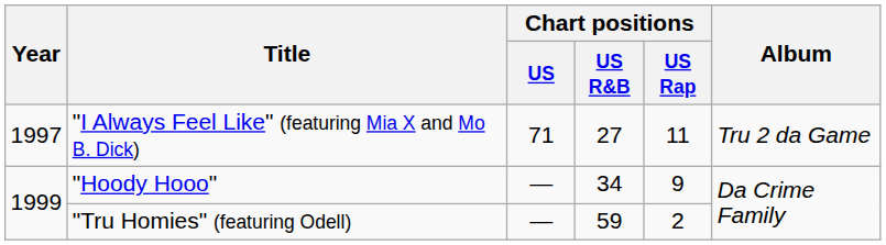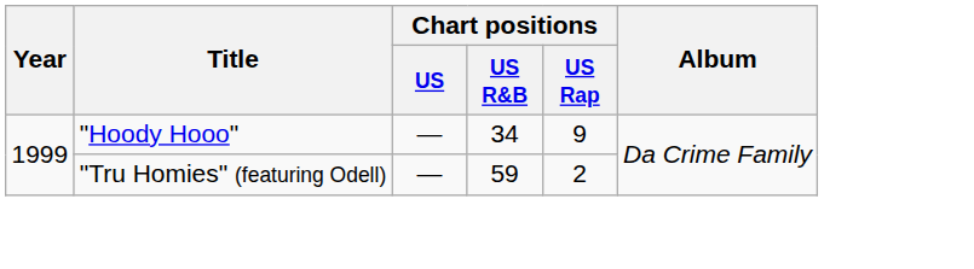 <table class="wikitable">
 <tr>
 <th rowspan="2">Year</th>
 <th rowspan="2">Title</th>
 <th colspan="3">Chart positions</th>
 <th rowspan="2">Album</th>
 </tr>
 <tr>
 <th width="40"><small><a href='#'>US</a></small></th>
 <th width="40"><small><a href='#'>US R&B</a></small></th>
 <th width="40"><small><a href='#'>US Rap</a></small></th>
-</tr>
-<tr>
-<td align="center">1997</td>
-<td align="left">"<a href='#'>I Always Feel Like</a>" <small>(featuring <a href='#'>Mia X</a> and <a href='#'>Mo B. Dick</a>)</small></td>
-<td align="center">71</td>
-<td align="center">27</td>
-<td align="center">11</td>
-<td align="left"><em>Tru 2 da Game</em></td>
 </tr>
 <tr>
 <td align="center" rowspan="2">1999</td>
 <td align="left">"<a href='#'>Hoody Hooo</a>"</td>
 <td align="center">—</td>
 <td align="center">34</td>
 <td align="center">9</td>
 <td align="left" rowspan="2"><em>Da Crime Family</em></td>
 </tr>
 <tr>
 <td align="left">"Tru Homies" <small>(featuring Odell)</small></td>
 <td align="center">—</td>
 <td align="center">59</td>
 <td align="center">2</td>
 </tr>
 </table>
